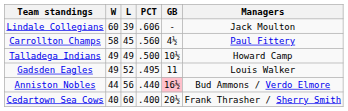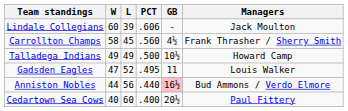 <table class="wikitable" style="text-align:center">
 <tr>
 <th>Team standings</th>
 <th>W</th>
 <th>L</th>
 <th>PCT</th>
 <th>GB</th>
 <th>Managers</th>
 </tr>
 <tr>
 <td><a href='#'>Lindale Collegians</a></td>
 <td>60</td>
 <td>39</td>
 <td>.606</td>
 <td>-</td>
 <td>Jack Moulton</td>
 </tr>
 <tr>
 <td><a href='#'>Carrollton Champs</a></td>
 <td>58</td>
 <td>45</td>
 <td>.560</td>
 <td>4½</td>
-<td><a href='#'>Paul Fittery</a></td>
+<td>Frank Thrasher / <a href='#'>Sherry Smith</a></td>
 </tr>
 <tr>
 <td><a href='#'>Talladega Indians</a></td>
 <td>49</td>
 <td>49</td>
 <td>.500</td>
 <td>10½</td>
 <td>Howard Camp</td>
 </tr>
 <tr>
 <td><a href='#'>Gadsden Eagles</a></td>
-<td>49</td>
+<td>47</td>
 <td>52</td>
 <td>.495</td>
 <td>11</td>
 <td>Louis Walker</td>
 </tr>
 <tr>
 <td><a href='#'>Anniston Nobles</a></td>
 <td>44</td>
 <td>56</td>
 <td>.440</td>
 <td style="background: pink;">16½</td>
 <td>Bud Ammons / <a href='#'>Verdo Elmore</a></td>
 </tr>
 <tr>
 <td><a href='#'>Cedartown Sea Cows</a></td>
 <td>40</td>
 <td>60</td>
 <td>.400</td>
 <td>20½</td>
-<td>Frank Thrasher / <a href='#'>Sherry Smith</a></td>
+<td><a href='#'>Paul Fittery</a></td>
 </tr>
 </table>
